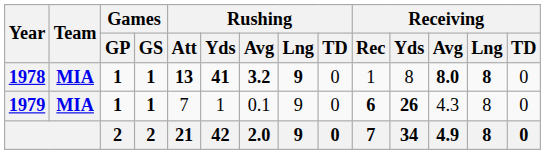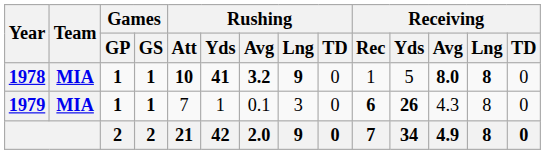 <table class="wikitable" style="text-align:center;">
 <tr>
 <th rowspan="2">Year</th>
 <th rowspan="2">Team</th>
 <th colspan="2">Games</th>
 <th colspan="5">Rushing</th>
 <th colspan="5">Receiving</th>
 </tr>
 <tr>
 <th>GP</th>
 <th>GS</th>
 <th>Att</th>
 <th>Yds</th>
 <th>Avg</th>
 <th>Lng</th>
 <th>TD</th>
 <th>Rec</th>
 <th>Yds</th>
 <th>Avg</th>
 <th>Lng</th>
 <th>TD</th>
 </tr>
 <tr>
 <th><a href='#'>1978</a></th>
 <th><a href='#'>MIA</a></th>
 <td><strong>1</strong></td>
 <td><strong>1</strong></td>
-<td><strong>13</strong></td>
+<td><strong>10</strong></td>
 <td><strong>41</strong></td>
 <td><strong>3.2</strong></td>
 <td><strong>9</strong></td>
 <td>0</td>
 <td>1</td>
-<td>8</td>
+<td>5</td>
 <td><strong>8.0</strong></td>
 <td><strong>8</strong></td>
 <td>0</td>
 </tr>
 <tr>
 <th><a href='#'>1979</a></th>
 <th><a href='#'>MIA</a></th>
 <td><strong>1</strong></td>
 <td><strong>1</strong></td>
 <td>7</td>
 <td>1</td>
 <td>0.1</td>
-<td>9</td>
+<td>3</td>
 <td>0</td>
 <td><strong>6</strong></td>
 <td><strong>26</strong></td>
 <td>4.3</td>
 <td>8</td>
 <td>0</td>
 </tr>
 <tr>
 <th colspan="2"></th>
 <th>2</th>
 <th>2</th>
 <th>21</th>
 <th>42</th>
 <th>2.0</th>
 <th>9</th>
 <th>0</th>
 <th>7</th>
 <th>34</th>
 <th>4.9</th>
 <th>8</th>
 <th>0</th>
 </tr>
 </table>
